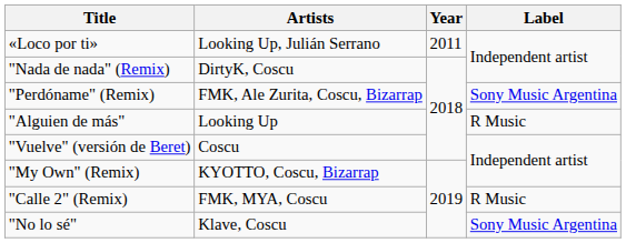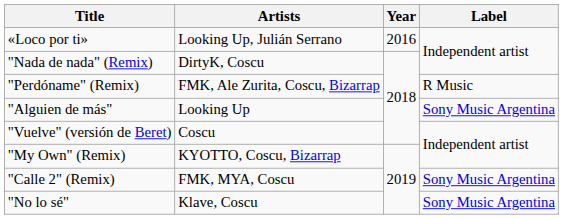 <table class="wikitable">
 <tr>
 <th>Title</th>
 <th>Artists</th>
 <th>Year</th>
 <th>Label</th>
 </tr>
 <tr>
 <td>«Loco por ti»</td>
 <td>Looking Up, Julián Serrano</td>
-<td>2011</td>
+<td>2016</td>
 <td rowspan="2">Independent artist</td>
 </tr>
 <tr>
 <td>"Nada de nada" (<a href='#'>Remix</a>)</td>
 <td>DirtyK, Coscu</td>
 <td rowspan="4">2018</td>
 </tr>
 <tr>
 <td>"Perdóname" (Remix)</td>
 <td>FMK, Ale Zurita, Coscu, <a href='#'>Bizarrap</a></td>
-<td><a href='#'>Sony Music Argentina</a></td>
+<td>R Music</td>
 </tr>
 <tr>
 <td>"Alguien de más"</td>
 <td>Looking Up</td>
-<td>R Music</td>
+<td><a href='#'>Sony Music Argentina</a></td>
 </tr>
 <tr>
 <td>"Vuelve" (versión de <a href='#'>Beret</a>)</td>
 <td>Coscu</td>
 <td rowspan="2">Independent artist</td>
 </tr>
 <tr>
 <td>"My Own" (Remix)</td>
 <td>KYOTTO, Coscu, <a href='#'>Bizarrap</a></td>
 <td rowspan="3">2019</td>
 </tr>
 <tr>
 <td>"Calle 2" (Remix)</td>
 <td>FMK, MYA, Coscu</td>
-<td>R Music</td>
+<td><a href='#'>Sony Music Argentina</a></td>
 </tr>
 <tr>
 <td>"No lo sé"</td>
 <td>Klave, Coscu</td>
 <td><a href='#'>Sony Music Argentina</a></td>
 </tr>
 </table>
